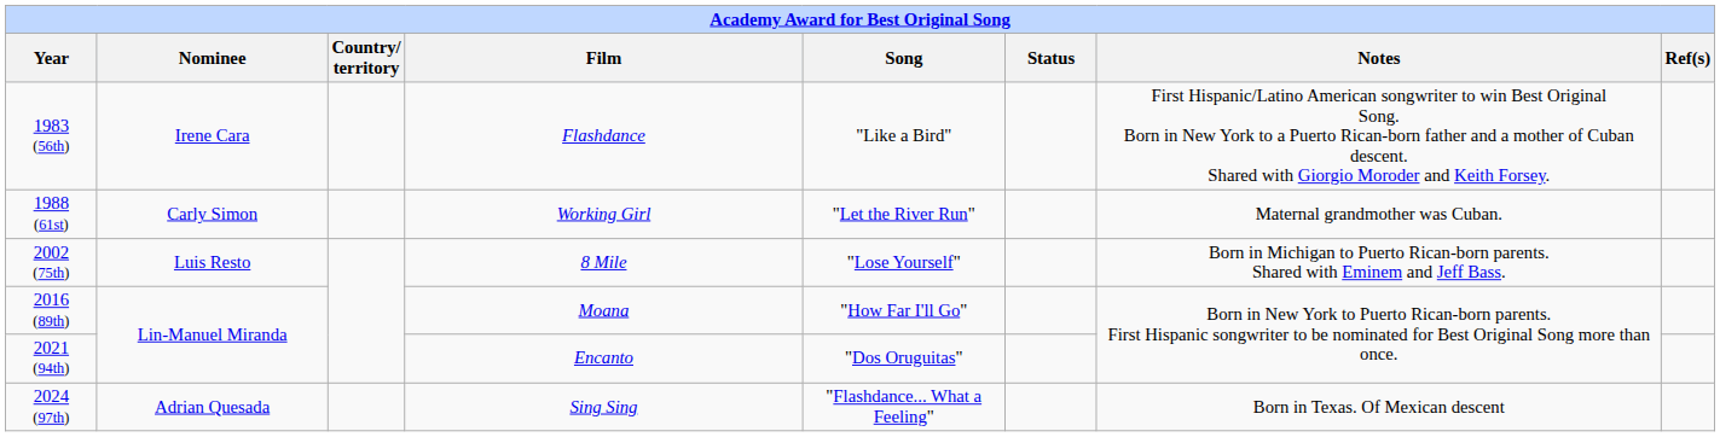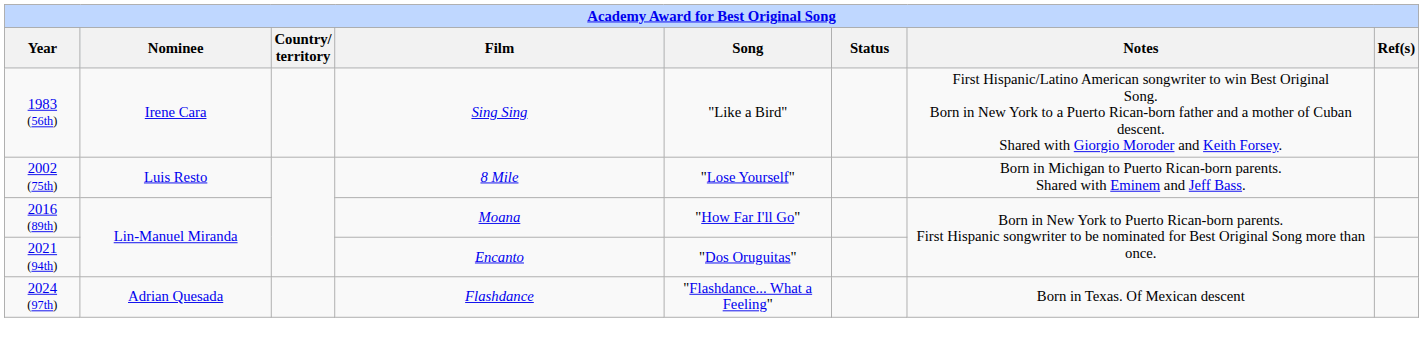 <table class="wikitable" style="text-align: center">
 <tr style="background:#bfd7ff;">
 <td colspan="8" style="text-align:center;"><strong><a href='#'>Academy Award for Best Original Song</a></strong></td>
 </tr>
 <tr style="background:#ebf5ff;">
 <th style="width:75px;">Year</th>
 <th style="width:200px;">Nominee</th>
 <th style="width:50px;">Country/<br>territory</th>
 <th style="width:350px;">Film</th>
 <th style="width:175px;">Song</th>
 <th style="width:75px;">Status</th>
 <th style="width:500px;">Notes</th>
 <th width="3">Ref(s)</th>
 </tr>
 <tr>
 <td style="text-align: center"><a href='#'>1983</a><br><small>(<a href='#'>56th</a>)</small></td>
 <td><a href='#'>Irene Cara</a></td>
 <td><div><br></div></td>
-<td><em><a href='#'>Flashdance</a></em></td>
+<td><em><a href='#'>Sing Sing</a></em></td>
 <td>"Like a Bird"</td>
 <td></td>
 <td>First Hispanic/Latino American songwriter to win Best Original<br> Song.<br>Born in New York to a Puerto Rican-born father and a mother of Cuban descent.<br>Shared with <a href='#'>Giorgio Moroder</a> and <a href='#'>Keith Forsey</a>.</td>
 <td></td>
-</tr>
-<tr>
-<td style="text-align: center"><a href='#'>1988</a><br><small>(<a href='#'>61st</a>)</small></td>
-<td><a href='#'>Carly Simon</a></td>
-<td><div></div></td>
-<td><em><a href='#'>Working Girl</a></em></td>
-<td>"<a href='#'>Let the River Run</a>"</td>
-<td></td>
-<td>Maternal grandmother was Cuban.</td>
-<td style="text-align: center"></td>
 </tr>
 <tr>
 <td style="text-align: center"><a href='#'>2002</a><br><small>(<a href='#'>75th</a>)</small></td>
 <td><a href='#'>Luis Resto</a></td>
 <td rowspan="3"><div></div></td>
 <td><em><a href='#'>8 Mile</a></em></td>
 <td>"<a href='#'>Lose Yourself</a>"</td>
 <td></td>
 <td>Born in Michigan to Puerto Rican-born parents.<br>Shared with <a href='#'>Eminem</a> and <a href='#'>Jeff Bass</a>.</td>
 <td></td>
 </tr>
 <tr>
 <td style="text-align: center"><a href='#'>2016</a><br><small>(<a href='#'>89th</a>)</small></td>
 <td rowspan=2><a href='#'>Lin-Manuel Miranda</a></td>
 <td><em><a href='#'>Moana</a></em></td>
 <td>"<a href='#'>How Far I'll Go</a>"</td>
 <td></td>
 <td rowspan=2>Born in New York to Puerto Rican-born parents.<br>First Hispanic songwriter to be nominated for Best Original Song more than once.</td>
 <td style="text-align: center"></td>
 </tr>
 <tr>
 <td style="text-align: center"><a href='#'>2021</a><br><small>(<a href='#'>94th</a>)</small></td>
 <td><em><a href='#'>Encanto</a></em></td>
 <td>"<a href='#'>Dos Oruguitas</a>"</td>
 <td></td>
 <td style="text-align: center"></td>
 </tr>
 <tr>
 <td><a href='#'>2024</a><br><small>(<a href='#'>97th</a>)</small></td>
 <td><a href='#'>Adrian Quesada</a></td>
 <td><div></div></td>
-<td><em><a href='#'>Sing Sing</a></em></td>
+<td><em><a href='#'>Flashdance</a></em></td>
 <td>"<a href='#'>Flashdance... What a Feeling</a>"</td>
 <td></td>
 <td>Born in Texas. Of Mexican descent</td>
 <td></td>
 </tr>
 </table>
